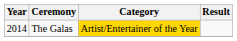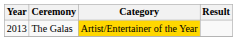 <table class="wikitable">
 <tr>
 <th>Year</th>
 <th>Ceremony</th>
 <th>Category</th>
 <th>Result</th>
 </tr>
 <tr>
-<td>2014</td>
+<td>2013</td>
 <td>The Galas</td>
 <td style="background: gold;">Artist/Entertainer of the Year</td>
 <td></td>
 </tr>
 <tr>
 </tr>
 </table>
